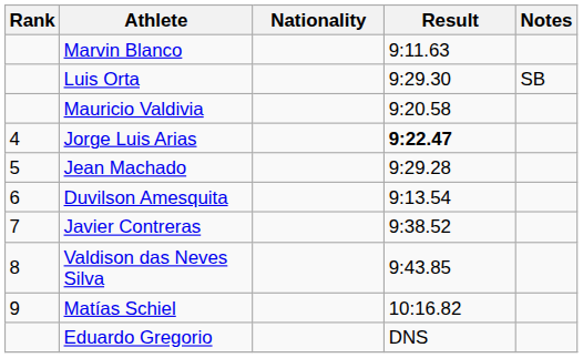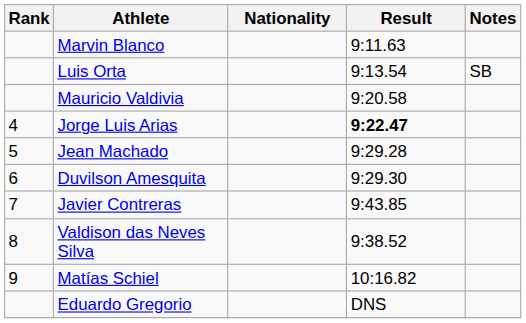 <table class="wikitable" style="font-size:95%" style="width:35em;" style="text-align:center">
 <tr>
 <th>Rank</th>
 <th width=150>Athlete</th>
 <th width=100>Nationality</th>
 <th width=100>Result</th>
 <th>Notes</th>
 </tr>
 <tr>
 <td></td>
 <td align=left><a href='#'>Marvin Blanco</a></td>
 <td align=left></td>
 <td>9:11.63</td>
 <td></td>
 </tr>
 <tr>
 <td></td>
 <td align=left><a href='#'>Luis Orta</a></td>
 <td align=left></td>
-<td>9:29.30</td>
+<td>9:13.54</td>
 <td>SB</td>
 </tr>
 <tr>
 <td></td>
 <td align=left><a href='#'>Mauricio Valdivia</a></td>
 <td align=left></td>
 <td>9:20.58</td>
 <td></td>
 </tr>
 <tr>
 <td>4</td>
 <td align=left><a href='#'>Jorge Luis Arias</a></td>
 <td align=left></td>
 <td><strong>9:22.47</strong></td>
 <td></td>
 </tr>
 <tr>
 <td>5</td>
 <td align=left><a href='#'>Jean Machado</a></td>
 <td align=left></td>
 <td>9:29.28</td>
 <td></td>
 </tr>
 <tr>
 <td>6</td>
 <td align=left><a href='#'>Duvilson Amesquita</a></td>
 <td align=left></td>
-<td>9:13.54</td>
+<td>9:29.30</td>
 <td></td>
 </tr>
 <tr>
 <td>7</td>
 <td align=left><a href='#'>Javier Contreras</a></td>
 <td align=left></td>
-<td>9:38.52</td>
+<td>9:43.85</td>
 <td></td>
 </tr>
 <tr>
 <td>8</td>
 <td align=left><a href='#'>Valdison das Neves Silva</a></td>
 <td align=left></td>
-<td>9:43.85</td>
+<td>9:38.52</td>
 <td></td>
 </tr>
 <tr>
 <td>9</td>
 <td align=left><a href='#'>Matías Schiel</a></td>
 <td align=left></td>
 <td>10:16.82</td>
 <td></td>
 </tr>
 <tr>
 <td></td>
 <td align=left><a href='#'>Eduardo Gregorio</a></td>
 <td align=left></td>
 <td>DNS</td>
 <td></td>
 </tr>
 <tr>
 </tr>
 </table>
